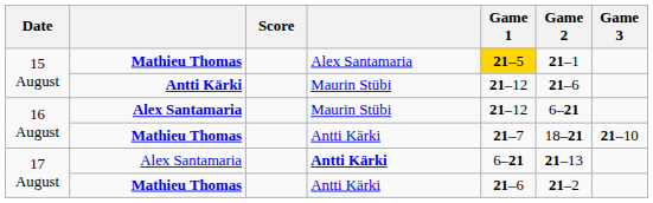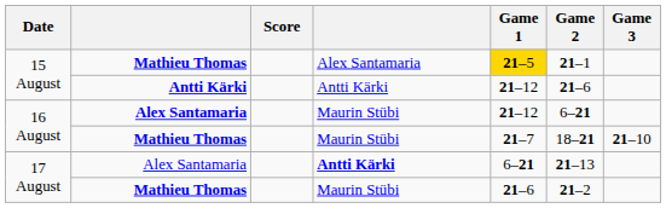 <table class="wikitable" style="text-align: center; font-size:90% ">
 <tr>
 <th width="60">Date</th>
 <th align="right" width="200"></th>
 <th width="60">Score</th>
 <th align="left" width="200"></th>
 <th width="50">Game 1</th>
 <th width="50">Game 2</th>
 <th width="50">Game 3</th>
 </tr>
 <tr>
 <td rowspan="2">15 August</td>
 <td align="right"><strong><a href='#'>Mathieu Thomas</a> </strong></td>
 <td align="center"></td>
 <td align="left"> <a href='#'>Alex Santamaria</a></td>
 <td style="background: gold;"><strong>21</strong>–5</td>
 <td><strong>21</strong>–1</td>
 <td></td>
 </tr>
 <tr>
 <td align="right"><strong><a href='#'>Antti Kärki</a> </strong></td>
 <td align="center"></td>
-<td align="left"> <a href='#'>Maurin Stübi</a></td>
+<td align="left"> <a href='#'>Antti Kärki</a></td>
 <td><strong>21</strong>–12</td>
 <td><strong>21</strong>–6</td>
 <td></td>
 </tr>
 <tr>
 <td rowspan="2">16 August</td>
 <td align="right"><strong><a href='#'>Alex Santamaria</a> </strong></td>
 <td align="center"></td>
 <td align="left"> <a href='#'>Maurin Stübi</a></td>
 <td><strong>21</strong>–12</td>
 <td>6–<strong>21</strong></td>
 <td></td>
 </tr>
 <tr>
 <td align="right"><strong><a href='#'>Mathieu Thomas</a> </strong></td>
 <td align="center"></td>
-<td align="left"> <a href='#'>Antti Kärki</a></td>
+<td align="left"> <a href='#'>Maurin Stübi</a></td>
 <td><strong>21</strong>–7</td>
 <td>18–<strong>21</strong></td>
 <td><strong>21</strong>–10</td>
 </tr>
 <tr>
 <td rowspan="2">17 August</td>
 <td align="right"><a href='#'>Alex Santamaria</a> </td>
 <td align="center"></td>
 <td align="left"><strong> <a href='#'>Antti Kärki</a></strong></td>
 <td>6–<strong>21</strong></td>
 <td><strong>21</strong>–13</td>
 <td></td>
 </tr>
 <tr>
 <td align="right"><strong><a href='#'>Mathieu Thomas</a> </strong></td>
 <td align="center"></td>
-<td align="left"> <a href='#'>Antti Kärki</a></td>
+<td align="left"> <a href='#'>Maurin Stübi</a></td>
 <td><strong>21</strong>–6</td>
 <td><strong>21</strong>–2</td>
 <td></td>
 </tr>
 </table>
